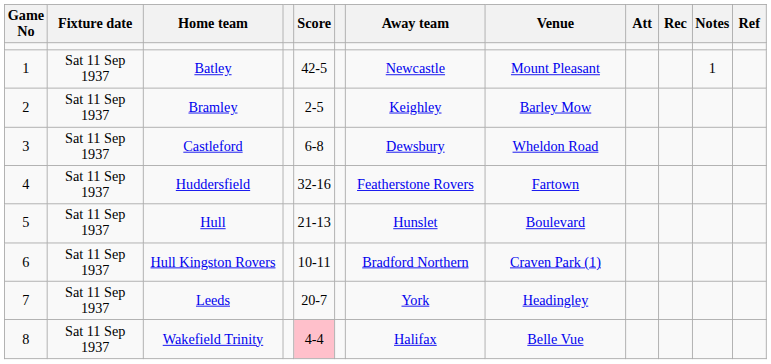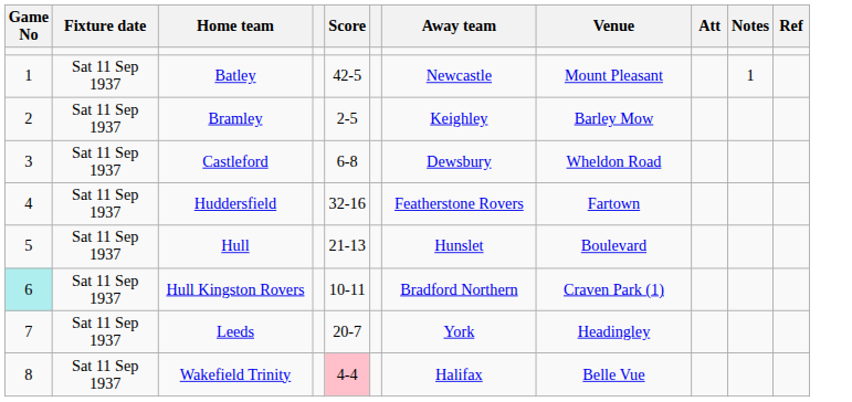 <table class="wikitable" style="text-align:center;">
 <tr>
 <th width=20 abbr="No">Game No</th>
 <th width=100 abbr="Date">Fixture date</th>
 <th width=150 abbr="Home team">Home team</th>
 <th width=5 abbr="space"></th>
 <th width=20 abbr="Score">Score</th>
 <th width=5 abbr="space"></th>
 <th width=150 abbr="Away team">Away team</th>
 <th width=150 abbr="Venue">Venue</th>
 <th width=30 abbr="Att">Att</th>
-<th width=30 abbr="Rec">Rec</th>
 <th width=20 abbr="Notes">Notes</th>
 <th width=30 abbr="Ref">Ref</th>
 </tr>
 <tr>
-<td></td>
 <td></td>
 <td></td>
 <td></td>
 <td></td>
 <td></td>
 <td></td>
 <td></td>
 <td></td>
 <td></td>
 <td></td>
 <td></td>
 </tr>
 <tr>
 <td>1</td>
 <td>Sat 11 Sep 1937</td>
 <td><a href='#'>Batley</a></td>
 <td></td>
 <td>42-5</td>
 <td></td>
 <td><a href='#'>Newcastle</a></td>
 <td><a href='#'>Mount Pleasant</a></td>
 <td></td>
-<td></td>
 <td>1</td>
 <td></td>
 </tr>
 <tr>
 <td>2</td>
 <td>Sat 11 Sep 1937</td>
 <td><a href='#'>Bramley</a></td>
 <td></td>
 <td>2-5</td>
 <td></td>
 <td><a href='#'>Keighley</a></td>
 <td><a href='#'>Barley Mow</a></td>
-<td></td>
 <td></td>
 <td></td>
 <td></td>
 </tr>
 <tr>
 <td>3</td>
 <td>Sat 11 Sep 1937</td>
 <td><a href='#'>Castleford</a></td>
 <td></td>
 <td>6-8</td>
 <td></td>
 <td><a href='#'>Dewsbury</a></td>
 <td><a href='#'>Wheldon Road</a></td>
 <td></td>
 <td></td>
 <td></td>
-<td></td>
 </tr>
 <tr>
 <td>4</td>
 <td>Sat 11 Sep 1937</td>
 <td><a href='#'>Huddersfield</a></td>
 <td></td>
 <td>32-16</td>
 <td></td>
 <td><a href='#'>Featherstone Rovers</a></td>
 <td><a href='#'>Fartown</a></td>
-<td></td>
 <td></td>
 <td></td>
 <td></td>
 </tr>
 <tr>
 <td>5</td>
 <td>Sat 11 Sep 1937</td>
 <td><a href='#'>Hull</a></td>
 <td></td>
 <td>21-13</td>
 <td></td>
 <td><a href='#'>Hunslet</a></td>
 <td><a href='#'>Boulevard</a></td>
 <td></td>
 <td></td>
 <td></td>
-<td></td>
 </tr>
 <tr>
-<td>6</td>
+<td style="background: paleturquoise;">6</td>
 <td>Sat 11 Sep 1937</td>
 <td><a href='#'>Hull Kingston Rovers</a></td>
 <td></td>
 <td>10-11</td>
 <td></td>
 <td><a href='#'>Bradford Northern</a></td>
 <td><a href='#'>Craven Park (1)</a></td>
-<td></td>
 <td></td>
 <td></td>
 <td></td>
 </tr>
 <tr>
 <td>7</td>
 <td>Sat 11 Sep 1937</td>
 <td><a href='#'>Leeds</a></td>
 <td></td>
 <td>20-7</td>
 <td></td>
 <td><a href='#'>York</a></td>
 <td><a href='#'>Headingley</a></td>
 <td></td>
 <td></td>
 <td></td>
-<td></td>
 </tr>
 <tr>
 <td>8</td>
 <td>Sat 11 Sep 1937</td>
 <td><a href='#'>Wakefield Trinity</a></td>
 <td></td>
 <td style="background: pink;">4-4</td>
 <td></td>
 <td><a href='#'>Halifax</a></td>
 <td><a href='#'>Belle Vue</a></td>
 <td></td>
 <td></td>
 <td></td>
-<td></td>
 </tr>
 </table>
